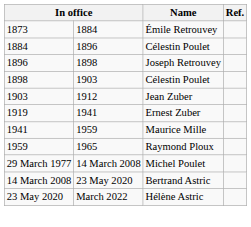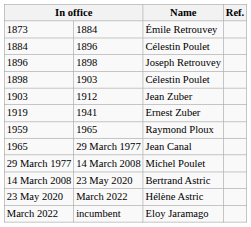 <table class="wikitable">
 <tr>
 <th colspan="2">In office</th>
 <th>Name</th>
 <th>Ref.</th>
 </tr>
 <tr>
 <td>1873</td>
 <td>1884</td>
 <td>Émile Retrouvey</td>
 <td></td>
 </tr>
 <tr>
 <td>1884</td>
 <td>1896</td>
 <td>Célestin Poulet</td>
 <td></td>
 </tr>
 <tr>
 <td>1896</td>
 <td>1898</td>
 <td>Joseph Retrouvey</td>
 <td></td>
 </tr>
 <tr>
 <td>1898</td>
 <td>1903</td>
 <td>Célestin Poulet</td>
 <td></td>
 </tr>
 <tr>
 <td>1903</td>
 <td>1912</td>
 <td>Jean Zuber</td>
 <td></td>
 </tr>
 <tr>
 <td>1919</td>
 <td>1941</td>
 <td>Ernest Zuber</td>
 <td></td>
 </tr>
 <tr>
-<td>1941</td>
 <td>1959</td>
-<td>Maurice Mille</td>
+<td>1965</td>
+<td>Raymond Ploux</td>
 <td></td>
 </tr>
 <tr>
-<td>1959</td>
 <td>1965</td>
-<td>Raymond Ploux</td>
+<td>29 March 1977</td>
+<td>Jean Canal</td>
 <td></td>
 </tr>
 <tr>
 <td>29 March 1977</td>
 <td>14 March 2008</td>
 <td>Michel Poulet</td>
 <td></td>
 </tr>
 <tr>
 <td>14 March 2008</td>
 <td>23 May 2020</td>
 <td>Bertrand Astric</td>
 <td></td>
 </tr>
 <tr>
 <td>23 May 2020</td>
 <td>March 2022</td>
 <td>Hélène Astric</td>
 <td></td>
 </tr>
+<tr>
+<td>March 2022</td>
+<td>incumbent</td>
+<td>Eloy Jaramago</td>
+<td></td>
+</tr>
 </table>
